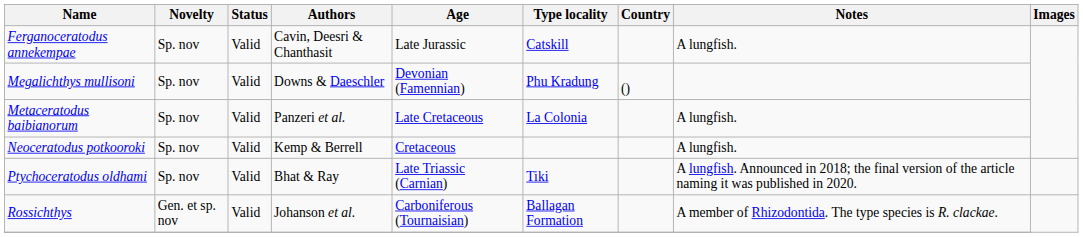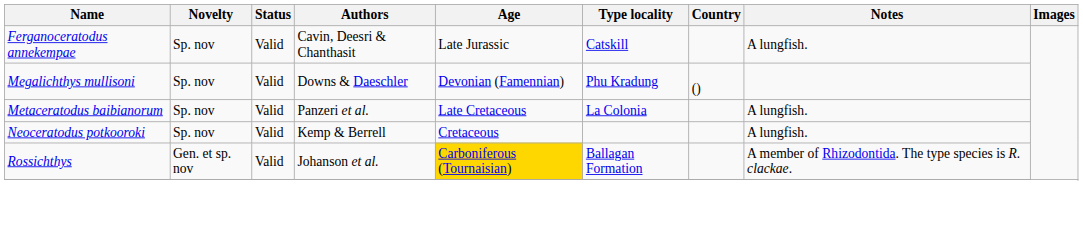 <table class="wikitable sortable" align="center" width="100%">
 <tr>
 <th>Name</th>
 <th>Novelty</th>
 <th>Status</th>
 <th>Authors</th>
 <th>Age</th>
 <th>Type locality</th>
 <th>Country</th>
 <th>Notes</th>
 <th>Images</th>
 </tr>
 <tr>
 <td><em><a href='#'>Ferganoceratodus annekempae</a></em></td>
 <td>Sp. nov</td>
 <td>Valid</td>
 <td>Cavin, Deesri & Chanthasit</td>
 <td>Late Jurassic</td>
 <td><a href='#'>Catskill</a></td>
 <td></td>
 <td>A lungfish.</td>
 </tr>
 <tr>
 <td><em><a href='#'>Megalichthys mullisoni</a></em></td>
 <td>Sp. nov</td>
 <td>Valid</td>
 <td>Downs & <a href='#'>Daeschler</a></td>
 <td><a href='#'>Devonian</a> (<a href='#'>Famennian</a>)</td>
 <td><a href='#'>Phu Kradung</a></td>
 <td><br>()</td>
 <td></td>
 </tr>
 <tr>
 <td><em><a href='#'>Metaceratodus baibianorum</a></em></td>
 <td>Sp. nov</td>
 <td>Valid</td>
 <td>Panzeri <em>et al.</em></td>
 <td><a href='#'>Late Cretaceous</a></td>
 <td><a href='#'>La Colonia</a></td>
 <td></td>
 <td>A lungfish.</td>
 </tr>
 <tr>
 <td><em><a href='#'>Neoceratodus potkooroki</a></em></td>
 <td>Sp. nov</td>
 <td>Valid</td>
 <td>Kemp & Berrell</td>
 <td><a href='#'>Cretaceous</a></td>
 <td></td>
 <td></td>
 <td>A lungfish.</td>
 </tr>
 <tr>
-<td><em><a href='#'>Ptychoceratodus oldhami</a></em></td>
-<td>Sp. nov</td>
-<td>Valid</td>
-<td>Bhat & Ray</td>
-<td><a href='#'>Late Triassic</a> (<a href='#'>Carnian</a>)</td>
-<td><a href='#'>Tiki</a></td>
-<td></td>
-<td>A <a href='#'>lungfish</a>. Announced in 2018; the final version of the article naming it was published in 2020.</td>
-<td></td>
-</tr>
-<tr>
 <td><em><a href='#'>Rossichthys</a></em></td>
 <td>Gen. et sp. nov</td>
 <td>Valid</td>
 <td>Johanson <em>et al.</em></td>
-<td><a href='#'>Carboniferous</a> (<a href='#'>Tournaisian</a>)</td>
+<td style="background: gold;"><a href='#'>Carboniferous</a> (<a href='#'>Tournaisian</a>)</td>
 <td><a href='#'>Ballagan Formation</a></td>
 <td></td>
 <td>A member of <a href='#'>Rhizodontida</a>. The type species is <em>R. clackae</em>.</td>
 </tr>
 <tr>
 </tr>
 </table>
